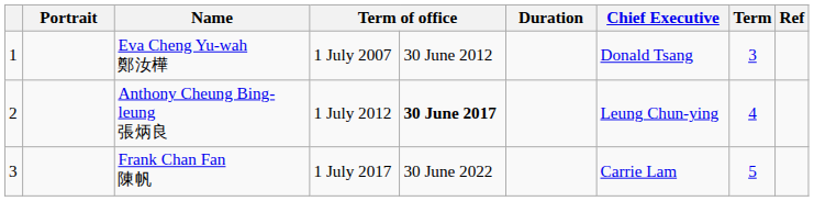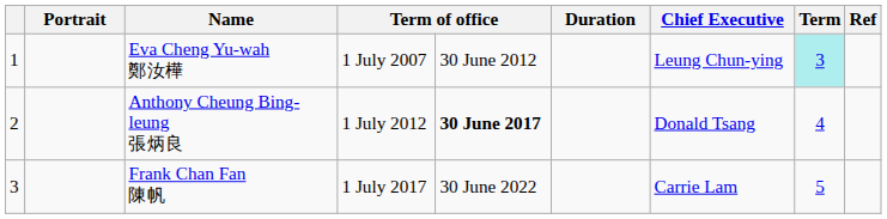 <table class="wikitable"  style="text-align:left">
 <tr>
 <th width=10px></th>
 <th width=80px>Portrait</th>
 <th width=180px>Name</th>
 <th width=180px colspan=2>Term of office</th>
 <th width=80px>Duration</th>
 <th width=120px><a href='#'>Chief Executive</a></th>
 <th>Term</th>
 <th>Ref</th>
 </tr>
 <tr>
 <td bgcolor=>1</td>
 <td></td>
 <td><a href='#'>Eva Cheng Yu-wah</a><br>鄭汝樺</td>
 <td>1 July 2007</td>
 <td>30 June 2012</td>
 <td></td>
-<td><a href='#'>Donald Tsang</a><br></td>
-<td align=center><a href='#'>3</a></td>
+<td><a href='#'>Leung Chun-ying</a><br></td>
+<td align=center style="background: paleturquoise;"><a href='#'>3</a></td>
 <td></td>
 </tr>
 <tr>
 <td bgcolor=>2</td>
 <td></td>
 <td><a href='#'>Anthony Cheung Bing-leung</a><br>張炳良</td>
 <td>1 July 2012</td>
 <td><strong>30 June 2017</strong></td>
 <td></td>
-<td><a href='#'>Leung Chun-ying</a><br></td>
+<td><a href='#'>Donald Tsang</a><br></td>
 <td align=center><a href='#'>4</a></td>
 <td></td>
 </tr>
 <tr>
 <td bgcolor=>3</td>
 <td></td>
 <td><a href='#'>Frank Chan Fan</a><br>陳帆</td>
 <td>1 July 2017</td>
 <td>30 June 2022</td>
 <td></td>
 <td><a href='#'>Carrie Lam</a><br></td>
 <td rowspan=2 align=center><a href='#'>5</a></td>
 <td></td>
 </tr>
 </table>
